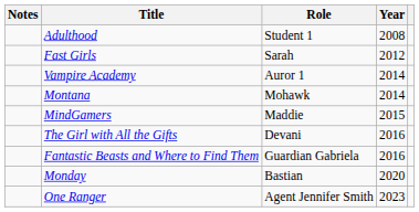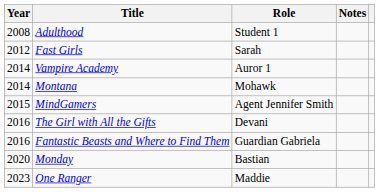 <table class="wikitable sortable">
 <tr>
-<th class="unsortable">Notes</th>
+<th>Year</th>
 <th>Title</th>
 <th>Role</th>
-<th>Year</th>
+<th class="unsortable">Notes</th>
 <th scope="col" class="unsortable"></th>
 </tr>
 <tr>
-<td></td>
+<td>2008</td>
 <td><em><a href='#'>Adulthood</a></em></td>
 <td>Student 1</td>
-<td>2008</td>
+<td></td>
 <td></td>
 </tr>
 <tr>
-<td></td>
+<td>2012</td>
 <td><em><a href='#'>Fast Girls</a></em></td>
 <td>Sarah</td>
-<td>2012</td>
+<td></td>
 <td></td>
 </tr>
 <tr>
-<td></td>
+<td>2014</td>
 <td><em><a href='#'>Vampire Academy</a></em></td>
 <td>Auror 1</td>
-<td>2014</td>
+<td></td>
 <td></td>
 </tr>
 <tr>
-<td></td>
+<td>2014</td>
 <td><em><a href='#'>Montana</a></em></td>
 <td>Mohawk</td>
-<td>2014</td>
+<td></td>
 <td></td>
 </tr>
 <tr>
+<td>2015</td>
+<td><em><a href='#'>MindGamers</a></em></td>
+<td>Agent Jennifer Smith</td>
 <td></td>
-<td><em><a href='#'>MindGamers</a></em></td>
-<td>Maddie</td>
-<td>2015</td>
 <td></td>
 </tr>
 <tr>
-<td></td>
+<td>2016</td>
 <td><em><a href='#'>The Girl with All the Gifts</a></em></td>
 <td>Devani</td>
-<td>2016</td>
+<td></td>
 <td></td>
 </tr>
 <tr>
-<td></td>
+<td>2016</td>
 <td><em><a href='#'>Fantastic Beasts and Where to Find Them</a></em></td>
 <td>Guardian Gabriela</td>
-<td>2016</td>
+<td></td>
 <td></td>
 </tr>
 <tr>
-<td></td>
+<td>2020</td>
 <td><em><a href='#'>Monday</a></em></td>
 <td>Bastian</td>
-<td>2020</td>
+<td></td>
 <td></td>
 </tr>
 <tr>
+<td>2023</td>
+<td><em><a href='#'>One Ranger</a></em></td>
+<td>Maddie</td>
 <td></td>
-<td><em><a href='#'>One Ranger</a></em></td>
-<td>Agent Jennifer Smith</td>
-<td>2023</td>
 <td></td>
 </tr>
 </table>
